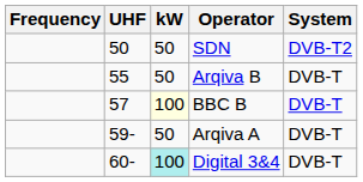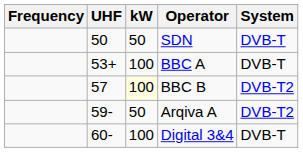 <table class="wikitable sortable">
 <tr>
 <th>Frequency</th>
 <th>UHF</th>
 <th>kW</th>
 <th>Operator</th>
 <th>System</th>
 </tr>
 <tr>
 <td></td>
 <td>50</td>
 <td>50</td>
 <td><a href='#'>SDN</a></td>
-<td><a href='#'>DVB-T2</a></td>
+<td><a href='#'>DVB-T</a></td>
 </tr>
 <tr>
 <td></td>
-<td>55</td>
-<td>50</td>
-<td><a href='#'>Arqiva</a> B</td>
+<td>53+</td>
+<td>100</td>
+<td><a href='#'>BBC</a> A</td>
 <td>DVB-T</td>
 </tr>
 <tr>
 <td></td>
 <td>57</td>
 <td style="background: lightyellow;">100</td>
 <td>BBC B</td>
-<td><a href='#'>DVB-T</a></td>
+<td><a href='#'>DVB-T2</a></td>
 </tr>
 <tr>
 <td></td>
 <td>59-</td>
 <td>50</td>
 <td>Arqiva A</td>
-<td>DVB-T</td>
+<td><a href='#'>DVB-T2</a></td>
 </tr>
 <tr>
 <td></td>
 <td>60-</td>
-<td style="background: paleturquoise;">100</td>
+<td>100</td>
 <td><a href='#'>Digital 3&4</a></td>
 <td>DVB-T</td>
 </tr>
 </table>
